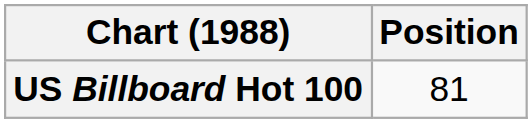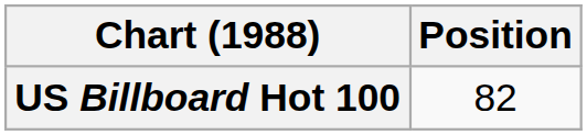 <table class="wikitable plainrowheaders">
 <tr>
 <th scope="col">Chart (1988)</th>
 <th scope="col">Position</th>
 </tr>
 <tr>
 <th scope="row">US <em>Billboard</em> Hot 100</th>
-<td style="text-align:center;">81</td>
+<td style="text-align:center;">82</td>
 </tr>
 </table>
